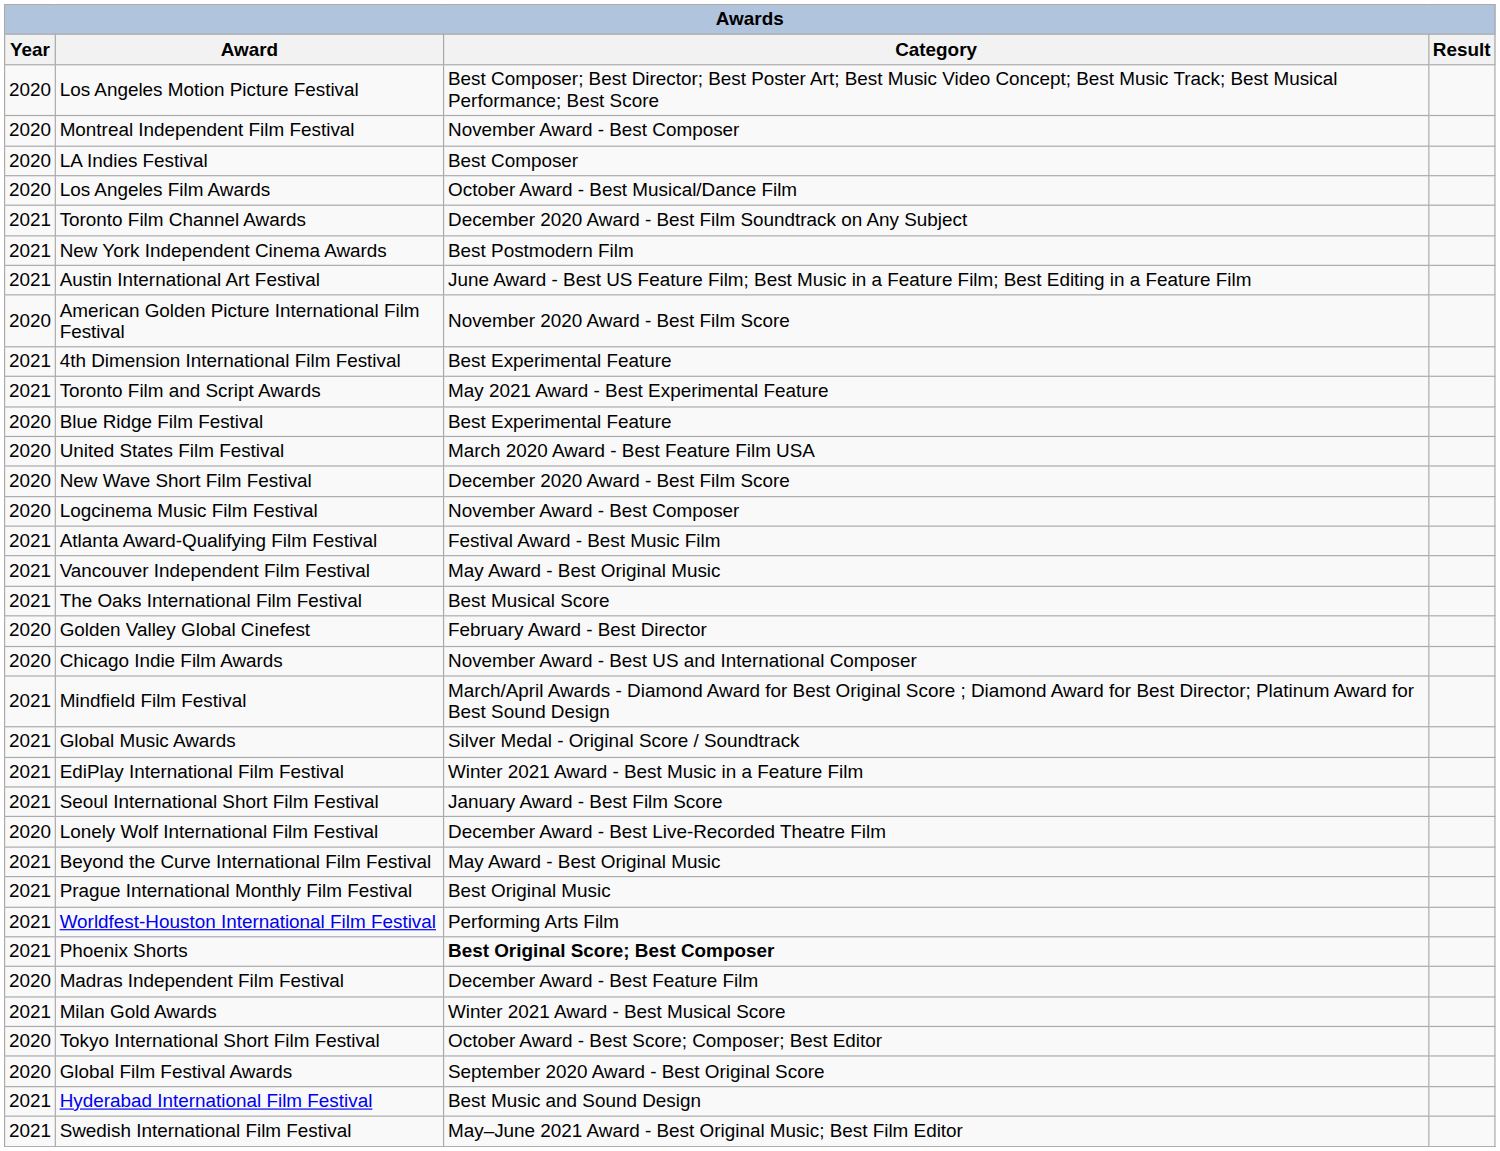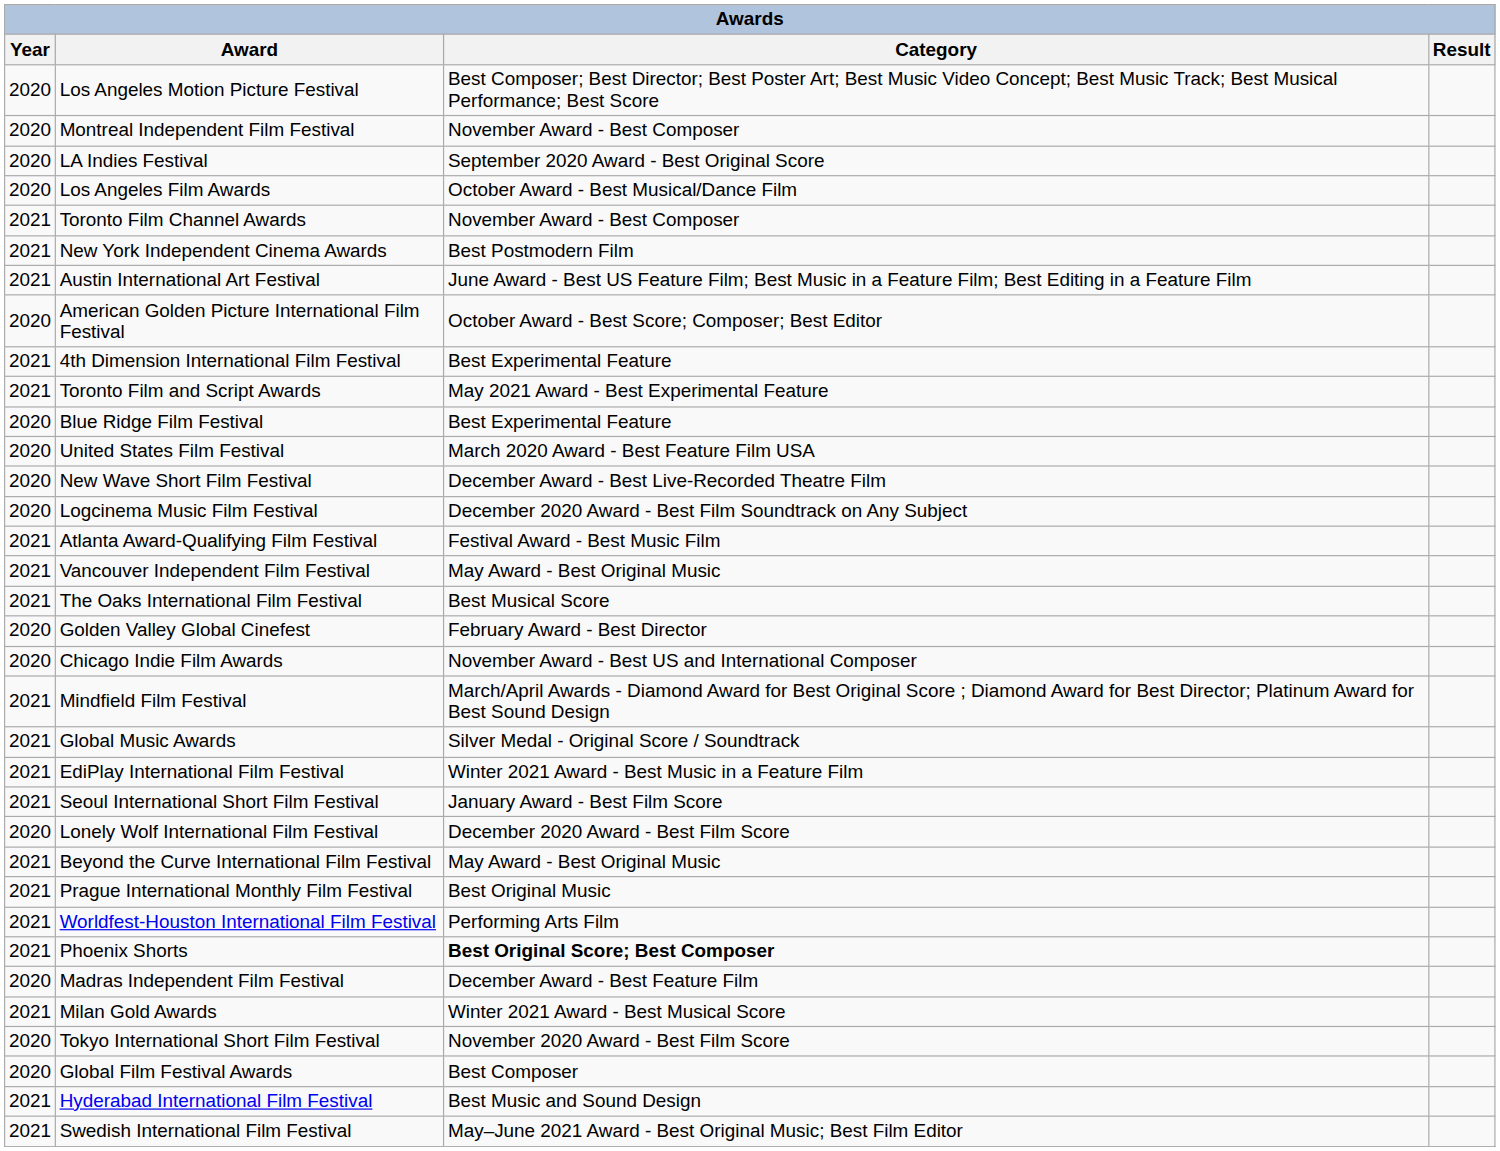 <table class="wikitable sortable" style="width:100%;">
 <tr style="background:#ccc; text-align:center;">
 <th colspan="5" style="background: LightSteelBlue;">Awards</th>
 </tr>
 <tr style="background:#ccc; text-align:center;">
 <th>Year</th>
 <th>Award</th>
 <th>Category</th>
 <th>Result</th>
 </tr>
 <tr>
 <td>2020</td>
 <td>Los Angeles Motion Picture Festival </td>
 <td>Best Composer; Best Director; Best Poster Art; Best Music Video Concept; Best Music Track; Best Musical Performance; Best Score</td>
 <td></td>
 </tr>
 <tr>
 <td>2020</td>
 <td>Montreal Independent Film Festival</td>
 <td>November Award - Best Composer</td>
 <td></td>
 </tr>
 <tr>
 <td>2020</td>
 <td>LA Indies Festival </td>
-<td>Best Composer</td>
+<td>September 2020 Award - Best Original Score</td>
 <td></td>
 </tr>
 <tr>
 <td>2020</td>
 <td>Los Angeles Film Awards</td>
 <td>October Award - Best Musical/Dance Film</td>
 <td></td>
 </tr>
 <tr>
 <td>2021</td>
 <td>Toronto Film Channel Awards</td>
-<td>December 2020 Award - Best Film Soundtrack on Any Subject</td>
+<td>November Award - Best Composer</td>
 <td></td>
 </tr>
 <tr>
 <td>2021</td>
 <td>New York Independent Cinema Awards</td>
 <td>Best Postmodern Film</td>
 <td></td>
 </tr>
 <tr>
 <td>2021</td>
 <td>Austin International Art Festival</td>
 <td>June Award - Best US Feature Film; Best Music in a Feature Film; Best Editing in a Feature Film</td>
 <td></td>
 </tr>
 <tr>
 <td>2020</td>
 <td>American Golden Picture International Film Festival</td>
-<td>November 2020 Award - Best Film Score</td>
+<td>October Award - Best Score; Composer; Best Editor</td>
 <td></td>
 </tr>
 <tr>
 <td>2021</td>
 <td>4th Dimension International Film Festival</td>
 <td>Best Experimental Feature</td>
 <td></td>
 </tr>
 <tr>
 <td>2021</td>
 <td>Toronto Film and Script Awards</td>
 <td>May 2021 Award - Best Experimental Feature</td>
 <td></td>
 </tr>
 <tr>
 <td>2020</td>
 <td>Blue Ridge Film Festival</td>
 <td>Best Experimental Feature</td>
 <td></td>
 </tr>
 <tr>
 <td>2020</td>
 <td>United States Film Festival</td>
 <td>March 2020 Award - Best Feature Film USA</td>
 <td></td>
 </tr>
 <tr>
 <td>2020</td>
 <td>New Wave Short Film Festival</td>
-<td>December 2020 Award - Best Film Score</td>
+<td>December Award - Best Live-Recorded Theatre Film</td>
 <td></td>
 </tr>
 <tr>
 <td>2020</td>
 <td>Logcinema Music Film Festival</td>
-<td>November Award - Best Composer</td>
+<td>December 2020 Award - Best Film Soundtrack on Any Subject</td>
 <td></td>
 </tr>
 <tr>
 <td>2021</td>
 <td>Atlanta Award-Qualifying Film Festival</td>
 <td>Festival Award - Best Music Film</td>
 <td></td>
 </tr>
 <tr>
 <td>2021</td>
 <td>Vancouver Independent Film Festival</td>
 <td>May Award - Best Original Music</td>
 <td></td>
 </tr>
 <tr>
 <td>2021</td>
 <td>The Oaks International Film Festival</td>
 <td>Best Musical Score</td>
 <td></td>
 </tr>
 <tr>
 <td>2020</td>
 <td>Golden Valley Global Cinefest</td>
 <td>February Award - Best Director</td>
 <td></td>
 </tr>
 <tr>
 <td>2020</td>
 <td>Chicago Indie Film Awards</td>
 <td>November Award - Best US and International Composer</td>
 <td></td>
 </tr>
 <tr>
 <td>2021</td>
 <td>Mindfield Film Festival</td>
 <td>March/April Awards - Diamond Award for Best Original Score ; Diamond Award for Best Director; Platinum Award for Best Sound Design</td>
 <td></td>
 </tr>
 <tr>
 <td>2021</td>
 <td>Global Music Awards</td>
 <td>Silver Medal - Original Score / Soundtrack</td>
 <td></td>
 </tr>
 <tr>
 <td>2021</td>
 <td>EdiPlay International Film Festival</td>
 <td>Winter 2021 Award - Best Music in a Feature Film</td>
 <td></td>
 </tr>
 <tr>
 <td>2021</td>
 <td>Seoul International Short Film Festival</td>
 <td>January Award - Best Film Score</td>
 <td></td>
 </tr>
 <tr>
 <td>2020</td>
 <td>Lonely Wolf International Film Festival</td>
-<td>December Award - Best Live-Recorded Theatre Film</td>
+<td>December 2020 Award - Best Film Score</td>
 <td></td>
 </tr>
 <tr>
 <td>2021</td>
 <td>Beyond the Curve International Film Festival</td>
 <td>May Award - Best Original Music</td>
 <td></td>
 </tr>
 <tr>
 <td>2021</td>
 <td>Prague International Monthly Film Festival</td>
 <td>Best Original Music</td>
 <td></td>
 </tr>
 <tr>
 <td>2021</td>
 <td><a href='#'>Worldfest-Houston International Film Festival</a></td>
 <td>Performing Arts Film</td>
 <td></td>
 </tr>
 <tr>
 <td>2021</td>
 <td>Phoenix Shorts</td>
 <td><strong>Best Original Score; Best Composer</strong></td>
 <td></td>
 </tr>
 <tr>
 <td>2020</td>
 <td>Madras Independent Film Festival</td>
 <td>December Award - Best Feature Film</td>
 <td></td>
 </tr>
 <tr>
 <td>2021</td>
 <td>Milan Gold Awards</td>
 <td>Winter 2021 Award - Best Musical Score</td>
 <td></td>
 </tr>
 <tr>
 <td>2020</td>
 <td>Tokyo International Short Film Festival </td>
-<td>October Award - Best Score; Composer; Best Editor</td>
+<td>November 2020 Award - Best Film Score</td>
 <td></td>
 </tr>
 <tr>
 <td>2020</td>
 <td>Global Film Festival Awards</td>
-<td>September 2020 Award - Best Original Score</td>
+<td>Best Composer</td>
 <td></td>
 </tr>
 <tr>
 <td>2021</td>
 <td><a href='#'>Hyderabad International Film Festival</a></td>
 <td>Best Music and Sound Design</td>
 <td></td>
 </tr>
 <tr>
 <td>2021</td>
 <td>Swedish International Film Festival </td>
 <td>May–June 2021 Award - Best Original Music; Best Film Editor</td>
 <td></td>
 </tr>
 <tr>
 </tr>
 </table>
